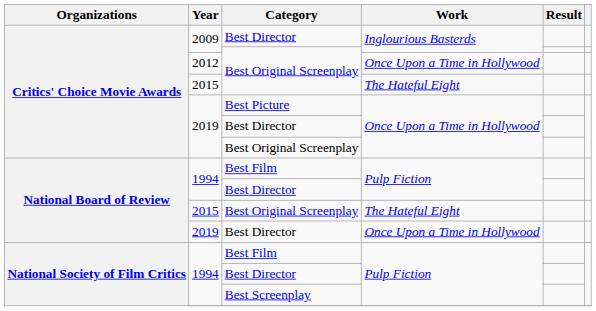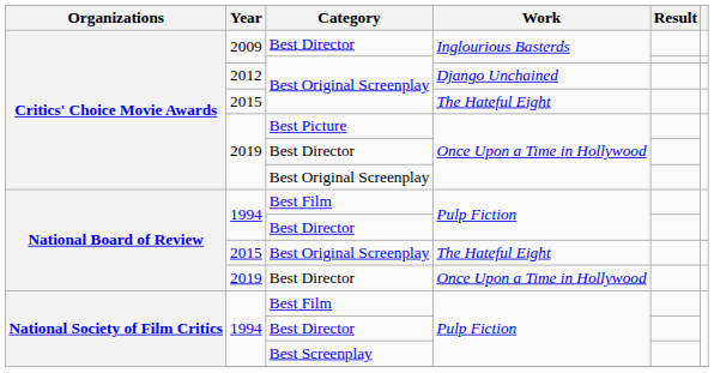 <table class= "wikitable plainrowheaders sortable">
 <tr>
 <th>Organizations</th>
 <th scope="col">Year</th>
 <th scope="col">Category</th>
 <th scope="col">Work</th>
 <th scope="col">Result</th>
 <th scope="col" class="unsortable"></th>
 </tr>
 <tr>
 <th scope="row" rowspan="7"><a href='#'>Critics' Choice Movie Awards</a></th>
 <td rowspan="2">2009</td>
 <td><a href='#'>Best Director</a></td>
 <td rowspan="2"><em><a href='#'>Inglourious Basterds</a></em></td>
 <td></td>
 <td></td>
 </tr>
 <tr>
 <td rowspan="3"><a href='#'>Best Original Screenplay</a></td>
 <td></td>
 <td></td>
 </tr>
 <tr>
 <td>2012</td>
-<td><em><a href='#'>Once Upon a Time in Hollywood</a></em></td>
+<td><em><a href='#'>Django Unchained</a></em></td>
 <td></td>
 <td></td>
 </tr>
 <tr>
 <td>2015</td>
 <td><em><a href='#'>The Hateful Eight</a></em></td>
 <td></td>
 <td></td>
 </tr>
 <tr>
 <td rowspan="3">2019</td>
 <td><a href='#'>Best Picture</a></td>
 <td rowspan="3"><em><a href='#'>Once Upon a Time in Hollywood</a></em></td>
 <td></td>
 <td rowspan=3></td>
 </tr>
 <tr>
 <td>Best Director</td>
 <td></td>
 </tr>
 <tr>
 <td>Best Original Screenplay</td>
 <td></td>
 </tr>
 <tr>
 <th scope="row" rowspan="4"><a href='#'>National Board of Review</a></th>
 <td rowspan=2><a href='#'>1994</a></td>
 <td><a href='#'>Best Film</a></td>
 <td rowspan=2><em><a href='#'>Pulp Fiction</a></em></td>
 <td></td>
 <td rowspan=2></td>
 </tr>
 <tr>
 <td rowspan=><a href='#'>Best Director</a></td>
 <td></td>
 </tr>
 <tr>
 <td><a href='#'>2015</a></td>
 <td><a href='#'>Best Original Screenplay</a></td>
 <td><em><a href='#'>The Hateful Eight</a></em></td>
 <td></td>
 <td></td>
 </tr>
 <tr>
 <td><a href='#'>2019</a></td>
 <td>Best Director</td>
 <td><em><a href='#'>Once Upon a Time in Hollywood</a></em></td>
 <td></td>
 <td></td>
 </tr>
 <tr>
 <th scope="row" rowspan="4"><a href='#'>National Society of Film Critics</a></th>
 <td rowspan=3><a href='#'>1994</a></td>
 <td><a href='#'>Best Film</a></td>
 <td rowspan=3><em><a href='#'>Pulp Fiction</a></em></td>
 <td></td>
 <td rowspan=3></td>
 </tr>
 <tr>
 <td><a href='#'>Best Director</a></td>
 <td></td>
 </tr>
 <tr>
 <td><a href='#'>Best Screenplay</a></td>
 <td></td>
 </tr>
 <tr>
 </tr>
 </table>
